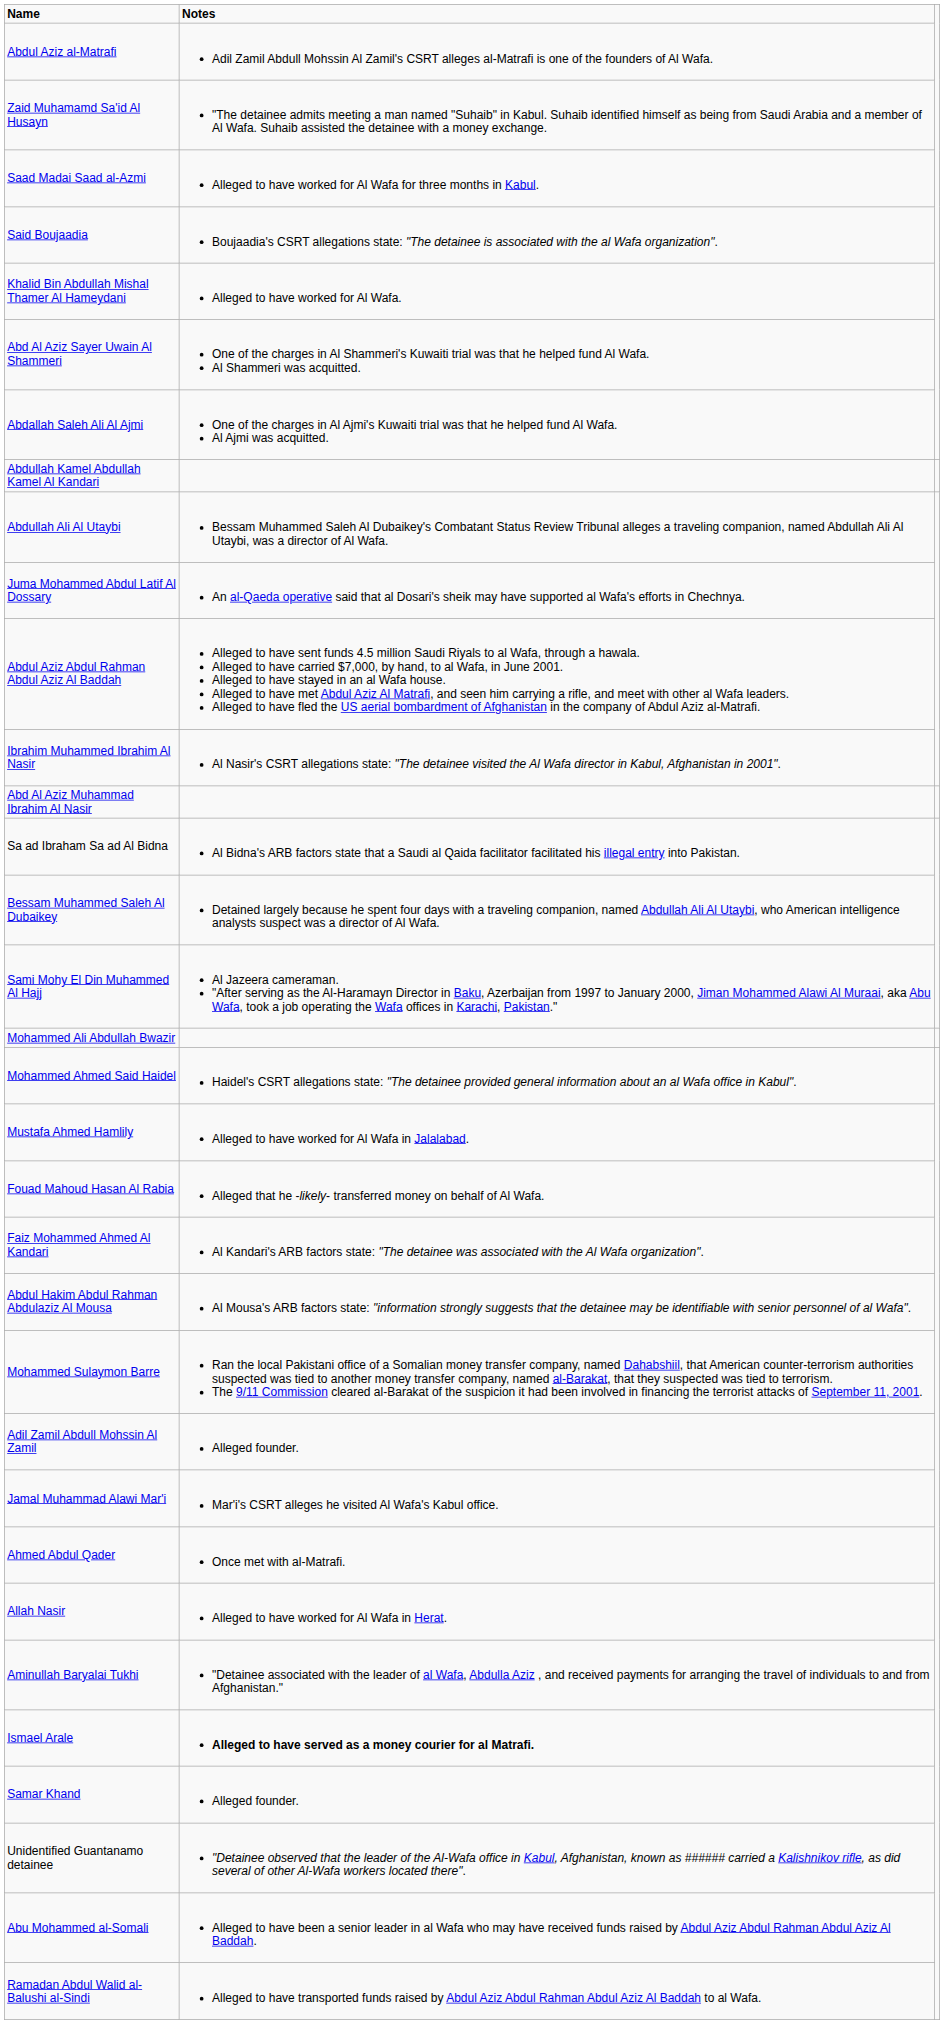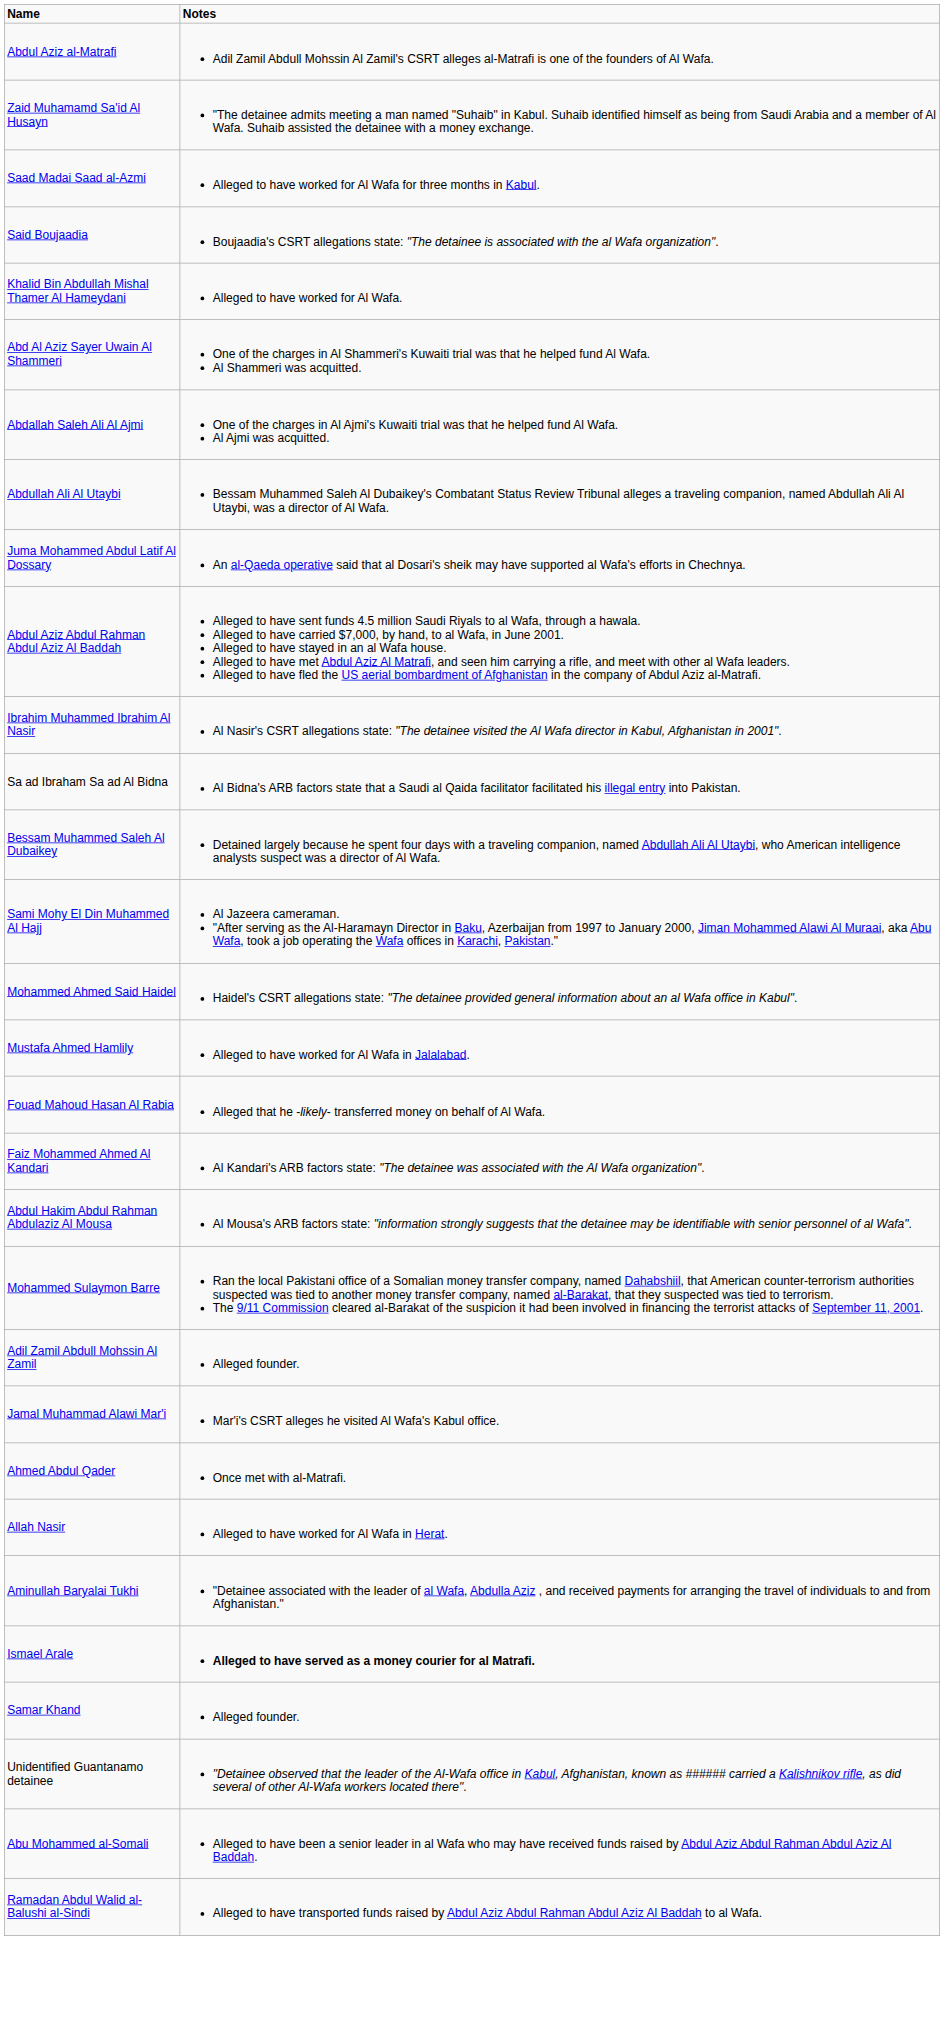 <table class="wikitable">
 <tr>
 <td><strong>Name</strong></td>
 <td><strong>Notes</strong></td>
 </tr>
 <tr>
 <td><a href='#'>Abdul Aziz al-Matrafi</a></td>
 <td><br><ul><li>Adil Zamil Abdull Mohssin Al Zamil's CSRT alleges al-Matrafi is one of the founders of Al Wafa.</li></ul></td>
 </tr>
 <tr>
 <td><a href='#'>Zaid Muhamamd Sa'id Al Husayn</a></td>
 <td><br><ul><li>"The detainee admits meeting a man named "Suhaib" in Kabul.  Suhaib identified himself as being from Saudi Arabia and a member of Al Wafa.  Suhaib assisted the detainee with a money exchange.</li></ul></td>
 </tr>
 <tr>
 <td><a href='#'>Saad Madai Saad al-Azmi</a></td>
 <td><br><ul><li>Alleged to have worked for Al Wafa for three months in <a href='#'>Kabul</a>.</li></ul></td>
 </tr>
 <tr>
 <td><a href='#'>Said Boujaadia</a></td>
 <td><br><ul><li>Boujaadia's CSRT allegations state: <em>"The detainee is associated with the al Wafa organization"</em>.</li></ul></td>
 </tr>
 <tr>
 <td><a href='#'>Khalid Bin Abdullah Mishal Thamer Al Hameydani</a></td>
 <td><br><ul><li>Alleged to have worked for Al Wafa.</li></ul></td>
 </tr>
 <tr>
 <td><a href='#'>Abd Al Aziz Sayer Uwain Al Shammeri</a></td>
 <td><br><ul><li>One of the charges in Al Shammeri's Kuwaiti trial was that he helped fund Al Wafa.</li><li>Al Shammeri was acquitted.</li></ul></td>
 </tr>
 <tr>
 <td><a href='#'>Abdallah Saleh Ali Al Ajmi</a></td>
 <td><br><ul><li>One of the charges in Al Ajmi's Kuwaiti trial was that he helped fund Al Wafa.</li><li>Al Ajmi was acquitted.</li></ul></td>
 </tr>
 <tr>
-<td><a href='#'>Abdullah Kamel Abdullah Kamel Al Kandari</a></td>
-<td></td>
-<td></td>
-</tr>
-<tr>
 <td><a href='#'>Abdullah Ali Al Utaybi</a></td>
 <td><br><ul><li>Bessam Muhammed Saleh Al Dubaikey's Combatant Status Review Tribunal alleges a traveling companion, named Abdullah Ali Al Utaybi, was a director of Al Wafa.</li></ul></td>
 </tr>
 <tr>
 <td><a href='#'>Juma Mohammed Abdul Latif Al Dossary</a></td>
 <td><br><ul><li>An <a href='#'>al-Qaeda operative</a> said that al Dosari's sheik may have supported al Wafa's efforts in Chechnya.</li></ul></td>
 </tr>
 <tr>
 <td><a href='#'>Abdul Aziz Abdul Rahman Abdul Aziz Al Baddah</a></td>
 <td><br><ul><li>Alleged to have sent funds 4.5 million Saudi Riyals to al Wafa, through a hawala.</li><li>Alleged to have carried $7,000, by hand, to al Wafa, in June 2001.</li><li>Alleged to have stayed in an al Wafa house.</li><li>Alleged to have met <a href='#'>Abdul Aziz Al Matrafi</a>, and seen him carrying a rifle, and meet with other al Wafa leaders.</li><li>Alleged to have fled the <a href='#'>US aerial bombardment of Afghanistan</a> in the company of Abdul Aziz al-Matrafi.</li></ul></td>
 </tr>
 <tr>
 <td><a href='#'>Ibrahim Muhammed Ibrahim Al Nasir</a></td>
 <td><br><ul><li>Al Nasir's CSRT allegations state: <em>"The detainee visited the Al Wafa director in Kabul, Afghanistan in 2001"</em>.</li></ul></td>
 </tr>
 <tr>
-<td><a href='#'>Abd Al Aziz Muhammad Ibrahim Al Nasir</a></td>
-<td></td>
-<td></td>
-</tr>
-<tr>
 <td>Sa ad Ibraham Sa ad Al Bidna</td>
 <td><br><ul><li>Al Bidna's ARB factors state that a Saudi al Qaida facilitator facilitated his <a href='#'>illegal entry</a> into Pakistan.</li></ul></td>
 </tr>
 <tr>
 <td><a href='#'>Bessam Muhammed Saleh Al Dubaikey</a></td>
 <td><br><ul><li>Detained largely because he spent four days with a traveling companion, named <a href='#'>Abdullah Ali Al Utaybi</a>, who American intelligence analysts suspect was a director of Al Wafa.</li></ul></td>
 </tr>
 <tr>
 <td><a href='#'>Sami Mohy El Din Muhammed Al Hajj</a></td>
 <td><br><ul><li>Al Jazeera cameraman.</li><li>"After serving as the Al-Haramayn Director in <a href='#'>Baku</a>, Azerbaijan from 1997 to January 2000, <a href='#'>Jiman Mohammed Alawi Al Muraai</a>, aka <a href='#'>Abu Wafa</a>, took a job operating the <a href='#'>Wafa</a> offices in <a href='#'>Karachi</a>, <a href='#'>Pakistan</a>."</li></ul></td>
-</tr>
-<tr>
-<td><a href='#'>Mohammed Ali Abdullah Bwazir</a></td>
-<td></td>
-<td></td>
 </tr>
 <tr>
 <td><a href='#'>Mohammed Ahmed Said Haidel</a></td>
 <td><br><ul><li>Haidel's CSRT allegations state: <em>"The detainee provided general information about an al Wafa office in Kabul"</em>.</li></ul></td>
 </tr>
 <tr>
 <td><a href='#'>Mustafa Ahmed Hamlily</a></td>
 <td><br><ul><li>Alleged to have worked for Al Wafa in <a href='#'>Jalalabad</a>.</li></ul></td>
 </tr>
 <tr>
 <td><a href='#'>Fouad Mahoud Hasan Al Rabia</a></td>
 <td><br><ul><li>Alleged that he -<em>likely</em>- transferred money on behalf of Al Wafa.</li></ul></td>
 </tr>
 <tr>
 <td><a href='#'>Faiz Mohammed Ahmed Al Kandari</a></td>
 <td><br><ul><li>Al Kandari's ARB factors state: <em>"The detainee was associated with the Al Wafa organization"</em>.</li></ul></td>
 </tr>
 <tr>
 <td><a href='#'>Abdul Hakim Abdul Rahman Abdulaziz Al Mousa</a></td>
 <td><br><ul><li>Al Mousa's ARB factors state: <em>"information strongly suggests that the detainee may be identifiable with senior personnel of al Wafa"</em>.</li></ul></td>
 </tr>
 <tr>
 <td><a href='#'>Mohammed Sulaymon Barre</a></td>
 <td><br><ul><li>Ran the local Pakistani office of a Somalian money transfer company, named <a href='#'>Dahabshiil</a>, that American counter-terrorism authorities suspected was tied to another money transfer company, named <a href='#'>al-Barakat</a>, that they suspected was tied to terrorism.</li><li>The <a href='#'>9/11 Commission</a> cleared al-Barakat of the suspicion it had been involved in financing the terrorist attacks of <a href='#'>September 11, 2001</a>.</li></ul></td>
 </tr>
 <tr>
 <td><a href='#'>Adil Zamil Abdull Mohssin Al Zamil</a></td>
 <td><br><ul><li>Alleged founder.</li></ul></td>
 </tr>
 <tr>
 <td><a href='#'>Jamal Muhammad Alawi Mar'i</a></td>
 <td><br><ul><li>Mar'i's CSRT alleges he visited Al Wafa's Kabul office.</li></ul></td>
 </tr>
 <tr>
 <td><a href='#'>Ahmed Abdul Qader</a></td>
 <td><br><ul><li>Once met with al-Matrafi.</li></ul></td>
 </tr>
 <tr>
 <td><a href='#'>Allah Nasir</a></td>
 <td><br><ul><li>Alleged to have worked for Al Wafa in <a href='#'>Herat</a>.</li></ul></td>
 </tr>
 <tr>
 <td><a href='#'>Aminullah Baryalai Tukhi</a></td>
 <td><br><ul><li>"Detainee associated with the leader of <a href='#'>al Wafa</a>, <a href='#'>Abdulla Aziz</a> , and received payments for arranging the travel of individuals to and from Afghanistan."</li></ul></td>
 </tr>
 <tr>
 <td><a href='#'>Ismael Arale</a></td>
 <td><strong><br><ul><li>Alleged to have served as a money courier for al Matrafi.</li></ul></strong></td>
 </tr>
 <tr>
 <td><a href='#'>Samar Khand</a></td>
 <td><br><ul><li>Alleged founder.</li></ul></td>
 </tr>
 <tr>
 <td>Unidentified Guantanamo detainee</td>
 <td><br><ul><li><em>"Detainee observed that the leader of the Al-Wafa office in <a href='#'>Kabul</a>, Afghanistan, known as ###### carried a <a href='#'>Kalishnikov rifle</a>, as did several of other Al-Wafa workers located there"</em>.</li></ul></td>
 </tr>
 <tr>
 <td><a href='#'>Abu Mohammed al-Somali</a></td>
 <td><br><ul><li>Alleged to have been a senior leader in al Wafa who may have received funds raised by <a href='#'>Abdul Aziz Abdul Rahman Abdul Aziz Al Baddah</a>.</li></ul></td>
 </tr>
 <tr>
 <td><a href='#'>Ramadan Abdul Walid al-Balushi al-Sindi</a></td>
 <td><br><ul><li>Alleged to have transported funds raised by <a href='#'>Abdul Aziz Abdul Rahman Abdul Aziz Al Baddah</a> to al Wafa.</li></ul></td>
 </tr>
 </table>
